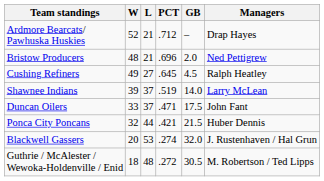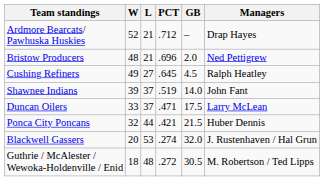 <table class="wikitable">
 <tr>
 <th>Team standings</th>
 <th>W</th>
 <th>L</th>
 <th>PCT</th>
 <th>GB</th>
 <th>Managers</th>
 </tr>
 <tr>
 <td><a href='#'>Ardmore Bearcats</a>/<br> <a href='#'>Pawhuska Huskies</a></td>
 <td>52</td>
 <td>21</td>
 <td>.712</td>
 <td>–</td>
 <td>Drap Hayes</td>
 </tr>
 <tr>
 <td><a href='#'>Bristow Producers</a></td>
 <td>48</td>
 <td>21</td>
 <td>.696</td>
 <td>2.0</td>
 <td><a href='#'>Ned Pettigrew</a></td>
 </tr>
 <tr>
 <td><a href='#'>Cushing Refiners</a></td>
 <td>49</td>
 <td>27</td>
 <td>.645</td>
 <td>4.5</td>
 <td>Ralph Heatley</td>
 </tr>
 <tr>
 <td><a href='#'>Shawnee Indians</a></td>
 <td>39</td>
 <td>37</td>
 <td>.519</td>
 <td>14.0</td>
-<td><a href='#'>Larry McLean</a></td>
+<td>John Fant</td>
 </tr>
 <tr>
 <td><a href='#'>Duncan Oilers</a></td>
 <td>33</td>
 <td>37</td>
 <td>.471</td>
 <td>17.5</td>
-<td>John Fant</td>
+<td><a href='#'>Larry McLean</a></td>
 </tr>
 <tr>
 <td><a href='#'>Ponca City Poncans</a></td>
 <td>32</td>
 <td>44</td>
 <td>.421</td>
 <td>21.5</td>
 <td>Huber Dennis</td>
 </tr>
 <tr>
 <td><a href='#'>Blackwell Gassers</a></td>
 <td>20</td>
 <td>53</td>
 <td>.274</td>
 <td>32.0</td>
 <td>J. Rustenhaven / Hal Grun</td>
 </tr>
 <tr>
 <td>Guthrie / McAlester /<br>  Wewoka-Holdenville / Enid</td>
 <td>18</td>
 <td>48</td>
 <td>.272</td>
 <td>30.5</td>
 <td>M. Robertson / Ted Lipps</td>
 </tr>
 </table>
